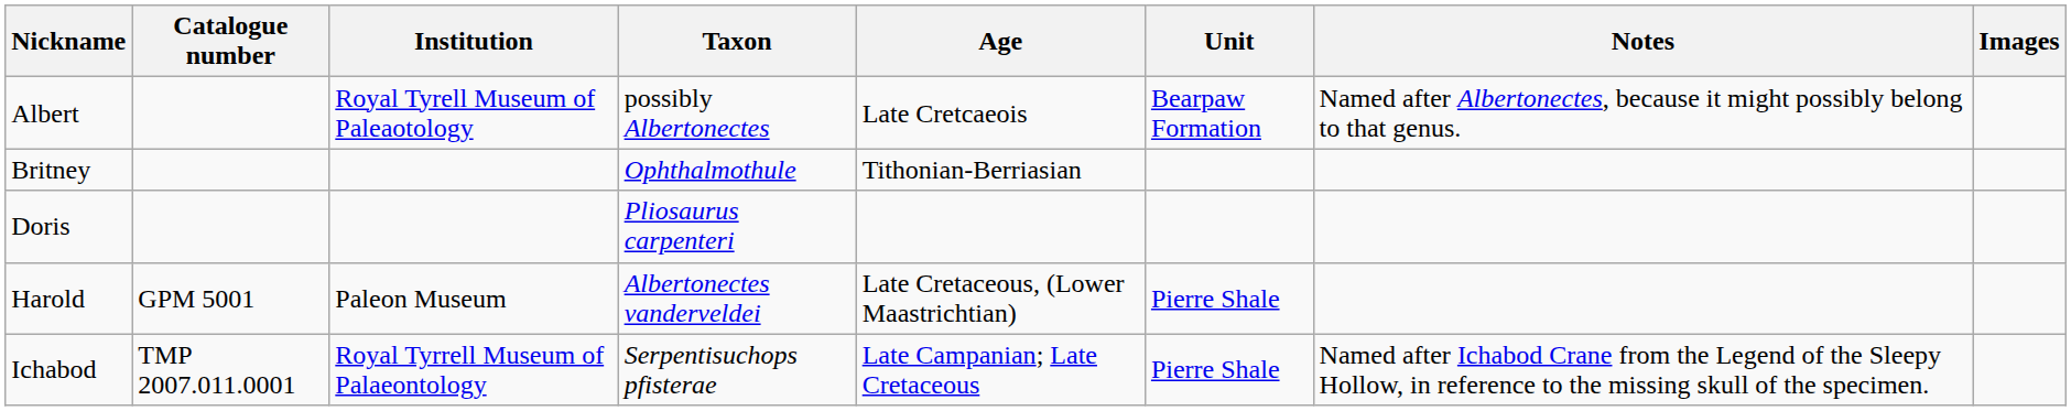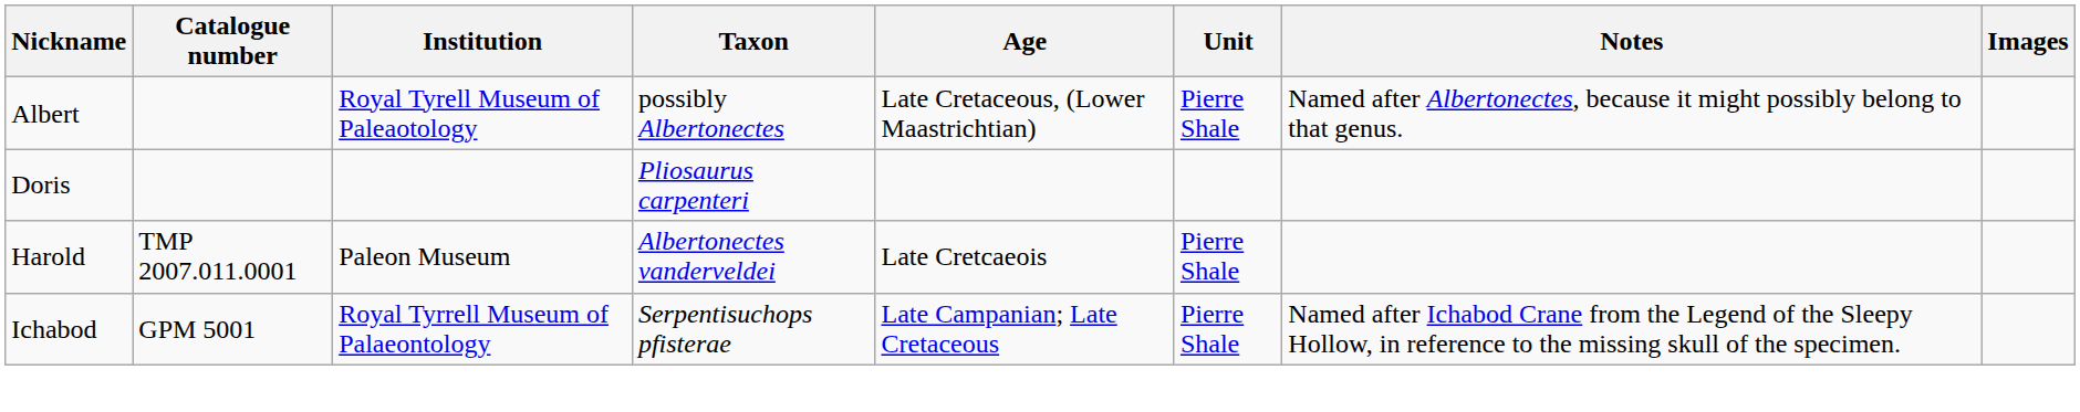 <table class="wikitable">
 <tr>
 <th>Nickname</th>
 <th>Catalogue number</th>
 <th>Institution</th>
 <th>Taxon</th>
 <th>Age</th>
 <th>Unit</th>
 <th>Notes</th>
 <th>Images</th>
 </tr>
 <tr>
 <td>Albert</td>
 <td></td>
 <td><a href='#'>Royal Tyrell Museum of Paleaotology</a></td>
 <td>possibly <em><a href='#'>Albertonectes</a></em></td>
-<td>Late Cretcaeois</td>
-<td><a href='#'>Bearpaw Formation</a></td>
+<td>Late Cretaceous, (Lower Maastrichtian)</td>
+<td><a href='#'>Pierre Shale</a></td>
 <td>Named after <em><a href='#'>Albertonectes</a></em>, because it might possibly belong to that genus.</td>
-<td></td>
-</tr>
-<tr>
-<td>Britney</td>
-<td></td>
-<td></td>
-<td><em><a href='#'>Ophthalmothule</a></em></td>
-<td>Tithonian-Berriasian</td>
-<td></td>
-<td></td>
 <td></td>
 </tr>
 <tr>
 <td>Doris</td>
 <td></td>
 <td></td>
 <td><em><a href='#'>Pliosaurus carpenteri</a></em></td>
 <td></td>
 <td></td>
 <td></td>
 <td></td>
 </tr>
 <tr>
 <td>Harold</td>
-<td>GPM 5001 </td>
+<td>TMP 2007.011.0001</td>
 <td>Paleon Museum</td>
 <td><em><a href='#'>Albertonectes vanderveldei</a></em></td>
-<td>Late Cretaceous, (Lower Maastrichtian)</td>
+<td>Late Cretcaeois</td>
 <td><a href='#'>Pierre Shale</a></td>
 <td></td>
 <td></td>
 </tr>
 <tr>
 <td>Ichabod</td>
-<td>TMP 2007.011.0001</td>
+<td>GPM 5001 </td>
 <td><a href='#'>Royal Tyrrell Museum of Palaeontology</a></td>
 <td><em>Serpentisuchops pfisterae</em></td>
 <td><a href='#'>Late Campanian</a>; <a href='#'>Late Cretaceous</a></td>
 <td><a href='#'>Pierre Shale</a></td>
 <td>Named after <a href='#'>Ichabod Crane</a> from the Legend of the Sleepy Hollow, in reference to the missing skull of the specimen.</td>
 <td></td>
 </tr>
 </table>
